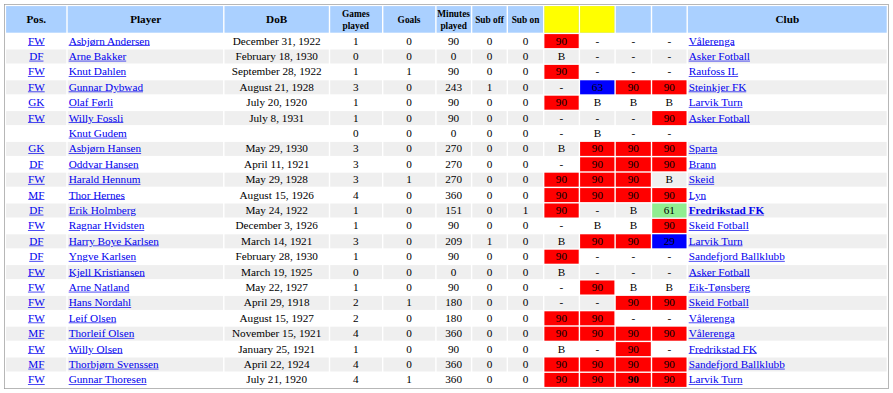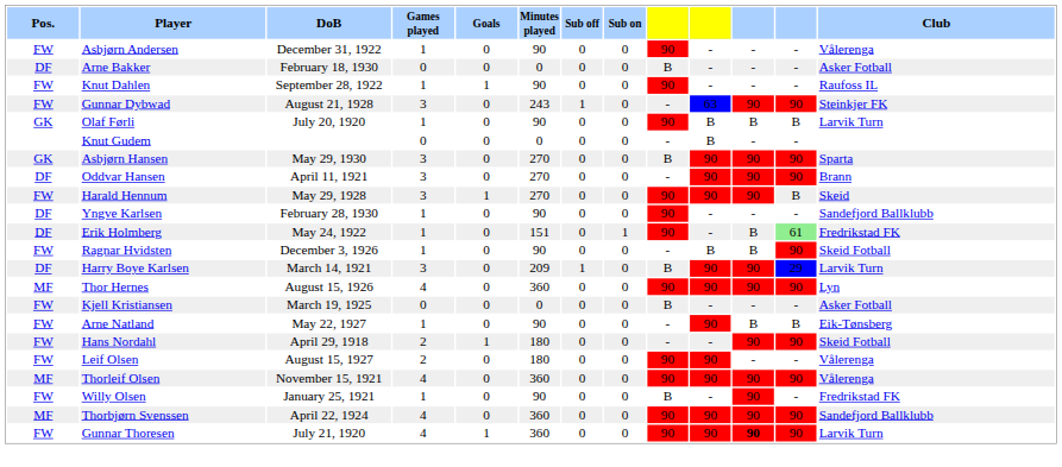 <table border="0" width="100%" style="border: 1px solid #999; background-color:white; text-align:center">
 <tr align="center" bgcolor="#AAD0FF">
 <th width=7%>Pos.</th>
 <th width=18%>Player</th>
 <th width=12%>DoB</th>
 <th width=6%><small>Games<br>played</small></th>
 <th width=6%><small>Goals</small></th>
 <th width=4%><small>Minutes<br>played</small></th>
 <th width=4%><small>Sub off</small></th>
 <th width=4%><small>Sub on</small></th>
 <th width=4% bgcolor=yellow></th>
 <th width=4% bgcolor=yellow></th>
 <th width=4%></th>
 <th width=4%></th>
 <th width=25%>Club</th>
 </tr>
 <tr>
 <td><a href='#'>FW</a></td>
 <td align="left"><a href='#'>Asbjørn Andersen</a></td>
 <td>December 31, 1922</td>
 <td>1</td>
 <td>0</td>
 <td>90</td>
 <td>0</td>
 <td>0</td>
 <td bgcolor=red>90</td>
 <td>-</td>
 <td>-</td>
 <td>-</td>
 <td align="left"> <a href='#'>Vålerenga</a></td>
 </tr>
 <tr bgcolor="#EFEFEF">
 <td><a href='#'>DF</a></td>
 <td align="left"><a href='#'>Arne Bakker</a></td>
 <td>February 18, 1930</td>
 <td>0</td>
 <td>0</td>
 <td>0</td>
 <td>0</td>
 <td>0</td>
 <td>B</td>
 <td>-</td>
 <td>-</td>
 <td>-</td>
 <td align="left"> <a href='#'>Asker Fotball</a></td>
 </tr>
 <tr>
 <td><a href='#'>FW</a></td>
 <td align="left"><a href='#'>Knut Dahlen</a></td>
 <td>September 28, 1922</td>
 <td>1</td>
 <td>1</td>
 <td>90</td>
 <td>0</td>
 <td>0</td>
 <td bgcolor=red>90</td>
 <td>-</td>
 <td>-</td>
 <td>-</td>
 <td align="left"> <a href='#'>Raufoss IL</a></td>
 </tr>
 <tr bgcolor="#EFEFEF">
 <td><a href='#'>FW</a></td>
 <td align="left"><a href='#'>Gunnar Dybwad</a></td>
 <td>August 21, 1928</td>
 <td>3</td>
 <td>0</td>
 <td>243</td>
 <td>1</td>
 <td>0</td>
 <td>-</td>
 <td bgcolor=blue>63</td>
 <td bgcolor=red>90</td>
 <td bgcolor=red>90</td>
 <td align="left"> <a href='#'>Steinkjer FK</a></td>
 </tr>
 <tr>
 <td><a href='#'>GK</a></td>
 <td align="left"><a href='#'>Olaf Førli</a></td>
 <td>July 20, 1920</td>
 <td>1</td>
 <td>0</td>
 <td>90</td>
 <td>0</td>
 <td>0</td>
 <td bgcolor=red>90</td>
 <td>B</td>
 <td>B</td>
 <td>B</td>
 <td align="left"> <a href='#'>Larvik Turn</a></td>
 </tr>
-<tr bgcolor="#EFEFEF">
-<td><a href='#'>FW</a></td>
-<td align="left"><a href='#'>Willy Fossli</a></td>
-<td>July 8, 1931</td>
-<td>1</td>
-<td>0</td>
-<td>90</td>
-<td>0</td>
-<td>0</td>
-<td>-</td>
-<td>-</td>
-<td>-</td>
-<td bgcolor=red>90</td>
-<td align="left"> <a href='#'>Asker Fotball</a></td>
-</tr>
 <tr>
 <td></td>
 <td align="left"><a href='#'>Knut Gudem</a></td>
 <td></td>
 <td>0</td>
 <td>0</td>
 <td>0</td>
 <td>0</td>
 <td>0</td>
 <td>-</td>
 <td>B</td>
 <td>-</td>
 <td>-</td>
 <td align="left"></td>
 </tr>
 <tr bgcolor="#EFEFEF">
 <td><a href='#'>GK</a></td>
 <td align="left"><a href='#'>Asbjørn Hansen</a></td>
 <td>May 29, 1930</td>
 <td>3</td>
 <td>0</td>
 <td>270</td>
 <td>0</td>
 <td>0</td>
 <td>B</td>
 <td bgcolor=red>90</td>
 <td bgcolor=red>90</td>
 <td bgcolor=red>90</td>
 <td align="left"> <a href='#'>Sparta</a></td>
 </tr>
 <tr>
 <td><a href='#'>DF</a></td>
 <td align="left"><a href='#'>Oddvar Hansen</a></td>
 <td>April 11, 1921</td>
 <td>3</td>
 <td>0</td>
 <td>270</td>
 <td>0</td>
 <td>0</td>
 <td>-</td>
 <td bgcolor=red>90</td>
 <td bgcolor=red>90</td>
 <td bgcolor=red>90</td>
 <td align="left"> <a href='#'>Brann</a></td>
 </tr>
 <tr bgcolor="#EFEFEF">
 <td><a href='#'>FW</a></td>
 <td align="left"><a href='#'>Harald Hennum</a></td>
 <td>May 29, 1928</td>
 <td>3</td>
 <td>1</td>
 <td>270</td>
 <td>0</td>
 <td>0</td>
 <td bgcolor=red>90</td>
 <td bgcolor=red>90</td>
 <td bgcolor=red>90</td>
 <td>B</td>
 <td align="left"> <a href='#'>Skeid</a></td>
 </tr>
 <tr>
-<td><a href='#'>MF</a></td>
-<td align="left"><a href='#'>Thor Hernes</a></td>
-<td>August 15, 1926</td>
-<td>4</td>
+<td><a href='#'>DF</a></td>
+<td align="left"><a href='#'>Yngve Karlsen</a></td>
+<td>February 28, 1930</td>
+<td>1</td>
 <td>0</td>
-<td>360</td>
+<td>90</td>
 <td>0</td>
 <td>0</td>
 <td bgcolor=red>90</td>
-<td bgcolor=red>90</td>
-<td bgcolor=red>90</td>
-<td bgcolor=red>90</td>
-<td align="left"> <a href='#'>Lyn</a></td>
+<td>-</td>
+<td>-</td>
+<td>-</td>
+<td align="left"> <a href='#'>Sandefjord Ballklubb</a></td>
 </tr>
 <tr bgcolor="#EFEFEF">
 <td><a href='#'>DF</a></td>
 <td align="left"><a href='#'>Erik Holmberg</a></td>
 <td>May 24, 1922</td>
 <td>1</td>
 <td>0</td>
 <td>151</td>
 <td>0</td>
 <td>1</td>
 <td bgcolor=red>90</td>
 <td>-</td>
 <td>B</td>
 <td bgcolor=lightgreen>61</td>
-<td align="left"><strong> <a href='#'>Fredrikstad FK</a></strong></td>
+<td align="left"> <a href='#'>Fredrikstad FK</a></td>
 </tr>
 <tr>
 <td><a href='#'>FW</a></td>
 <td align="left"><a href='#'>Ragnar Hvidsten</a></td>
 <td>December 3, 1926</td>
 <td>1</td>
 <td>0</td>
 <td>90</td>
 <td>0</td>
 <td>0</td>
 <td>-</td>
 <td>B</td>
 <td>B</td>
 <td bgcolor=red>90</td>
 <td align="left"> <a href='#'>Skeid Fotball</a></td>
 </tr>
 <tr bgcolor="#EFEFEF">
 <td><a href='#'>DF</a></td>
 <td align="left"><a href='#'>Harry Boye Karlsen</a></td>
 <td>March 14, 1921</td>
 <td>3</td>
 <td>0</td>
 <td>209</td>
 <td>1</td>
 <td>0</td>
 <td>B</td>
 <td bgcolor=red>90</td>
 <td bgcolor=red>90</td>
 <td bgcolor=blue>29</td>
 <td align="left"> <a href='#'>Larvik Turn</a></td>
 </tr>
 <tr>
-<td><a href='#'>DF</a></td>
-<td align="left"><a href='#'>Yngve Karlsen</a></td>
-<td>February 28, 1930</td>
-<td>1</td>
+<td><a href='#'>MF</a></td>
+<td align="left"><a href='#'>Thor Hernes</a></td>
+<td>August 15, 1926</td>
+<td>4</td>
 <td>0</td>
-<td>90</td>
+<td>360</td>
 <td>0</td>
 <td>0</td>
 <td bgcolor=red>90</td>
-<td>-</td>
-<td>-</td>
-<td>-</td>
-<td align="left"> <a href='#'>Sandefjord Ballklubb</a></td>
+<td bgcolor=red>90</td>
+<td bgcolor=red>90</td>
+<td bgcolor=red>90</td>
+<td align="left"> <a href='#'>Lyn</a></td>
 </tr>
 <tr bgcolor="#EFEFEF">
 <td><a href='#'>FW</a></td>
 <td align="left"><a href='#'>Kjell Kristiansen</a></td>
 <td>March 19, 1925</td>
 <td>0</td>
 <td>0</td>
 <td>0</td>
 <td>0</td>
 <td>0</td>
 <td>B</td>
 <td>-</td>
 <td>-</td>
 <td>-</td>
 <td align="left"> <a href='#'>Asker Fotball</a></td>
 </tr>
 <tr>
 <td><a href='#'>FW</a></td>
 <td align="left"><a href='#'>Arne Natland</a></td>
 <td>May 22, 1927</td>
 <td>1</td>
 <td>0</td>
 <td>90</td>
 <td>0</td>
 <td>0</td>
 <td>-</td>
 <td bgcolor=red>90</td>
 <td>B</td>
 <td>B</td>
 <td align="left"> <a href='#'>Eik-Tønsberg</a></td>
 </tr>
 <tr bgcolor="#EFEFEF">
 <td><a href='#'>FW</a></td>
 <td align="left"><a href='#'>Hans Nordahl</a></td>
 <td>April 29, 1918</td>
 <td>2</td>
 <td>1</td>
 <td>180</td>
 <td>0</td>
 <td>0</td>
 <td>-</td>
 <td>-</td>
 <td bgcolor=red>90</td>
 <td bgcolor=red>90</td>
 <td align="left"> <a href='#'>Skeid Fotball</a></td>
 </tr>
 <tr>
 <td><a href='#'>FW</a></td>
 <td align="left"><a href='#'>Leif Olsen</a></td>
 <td>August 15, 1927</td>
 <td>2</td>
 <td>0</td>
 <td>180</td>
 <td>0</td>
 <td>0</td>
 <td bgcolor=red>90</td>
 <td bgcolor=red>90</td>
 <td>-</td>
 <td>-</td>
 <td align="left"> <a href='#'>Vålerenga</a></td>
 </tr>
 <tr bgcolor="#EFEFEF">
 <td><a href='#'>MF</a></td>
 <td align="left"><a href='#'>Thorleif Olsen</a></td>
 <td>November 15, 1921</td>
 <td>4</td>
 <td>0</td>
 <td>360</td>
 <td>0</td>
 <td>0</td>
 <td bgcolor=red>90</td>
 <td bgcolor=red>90</td>
 <td bgcolor=red>90</td>
 <td bgcolor=red>90</td>
 <td align="left"> <a href='#'>Vålerenga</a></td>
 </tr>
 <tr>
 <td><a href='#'>FW</a></td>
 <td align="left"><a href='#'>Willy Olsen</a></td>
 <td>January 25, 1921</td>
 <td>1</td>
 <td>0</td>
 <td>90</td>
 <td>0</td>
 <td>0</td>
 <td>B</td>
 <td>-</td>
 <td bgcolor=red>90</td>
 <td>-</td>
 <td align="left"> <a href='#'>Fredrikstad FK</a></td>
 </tr>
 <tr bgcolor="#EFEFEF">
 <td><a href='#'>MF</a></td>
 <td align="left"><a href='#'>Thorbjørn Svenssen</a></td>
 <td>April 22, 1924</td>
 <td>4</td>
 <td>0</td>
 <td>360</td>
 <td>0</td>
 <td>0</td>
 <td bgcolor=red>90</td>
 <td bgcolor=red>90</td>
 <td bgcolor=red>90</td>
 <td bgcolor=red>90</td>
 <td align="left"> <a href='#'>Sandefjord Ballklubb</a></td>
 </tr>
 <tr>
 <td><a href='#'>FW</a></td>
 <td align="left"><a href='#'>Gunnar Thoresen</a></td>
 <td>July 21, 1920</td>
 <td>4</td>
 <td>1</td>
 <td>360</td>
 <td>0</td>
 <td>0</td>
 <td bgcolor=red>90</td>
 <td bgcolor=red>90</td>
 <td bgcolor=red><strong>90</strong></td>
 <td bgcolor=red>90</td>
 <td align="left"> <a href='#'>Larvik Turn</a></td>
 </tr>
 </table>
